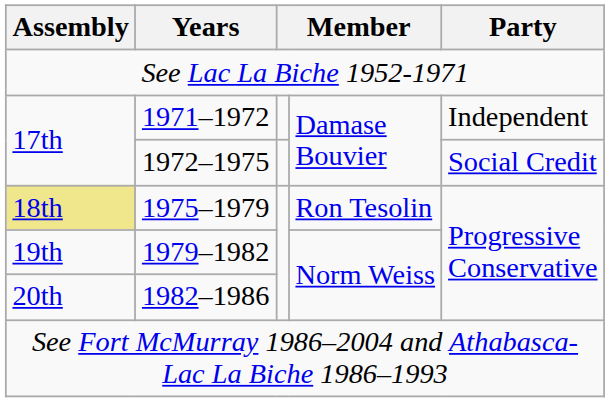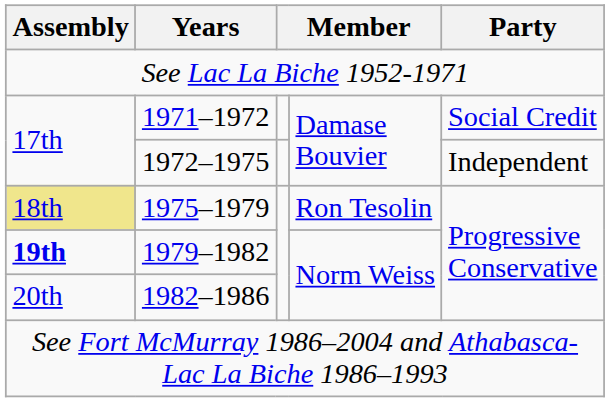 <table class=wikitable align=right>
 <tr>
 <th>Assembly</th>
 <th>Years</th>
 <th colspan="2">Member</th>
 <th>Party</th>
 </tr>
 <tr>
 <td align="center" colspan=5><em>See <a href='#'>Lac La Biche</a> 1952-1971</em></td>
 </tr>
 <tr>
 <td rowspan=2><a href='#'>17th</a></td>
 <td><a href='#'>1971</a>–1972</td>
 <td></td>
 <td rowspan=2><a href='#'>Damase<br>Bouvier</a></td>
-<td>Independent</td>
+<td><a href='#'>Social Credit</a></td>
 </tr>
 <tr>
 <td>1972–1975</td>
 <td></td>
-<td><a href='#'>Social Credit</a></td>
+<td>Independent</td>
 </tr>
 <tr>
 <td style="background: khaki;"><a href='#'>18th</a></td>
 <td><a href='#'>1975</a>–1979</td>
 <td rowspan=3 ></td>
 <td><a href='#'>Ron Tesolin</a></td>
 <td rowspan=3><a href='#'>Progressive <br>Conservative</a></td>
 </tr>
 <tr>
-<td><a href='#'>19th</a></td>
+<td><strong><a href='#'>19th</a></strong></td>
 <td><a href='#'>1979</a>–1982</td>
 <td rowspan=2><a href='#'>Norm Weiss</a></td>
 </tr>
 <tr>
 <td><a href='#'>20th</a></td>
 <td><a href='#'>1982</a>–1986</td>
 </tr>
 <tr>
 <td align="center" colspan=5><em>See <a href='#'>Fort McMurray</a> 1986–2004 and <a href='#'>Athabasca-<br>Lac La Biche</a> 1986–1993</em></td>
 </tr>
 </table>
